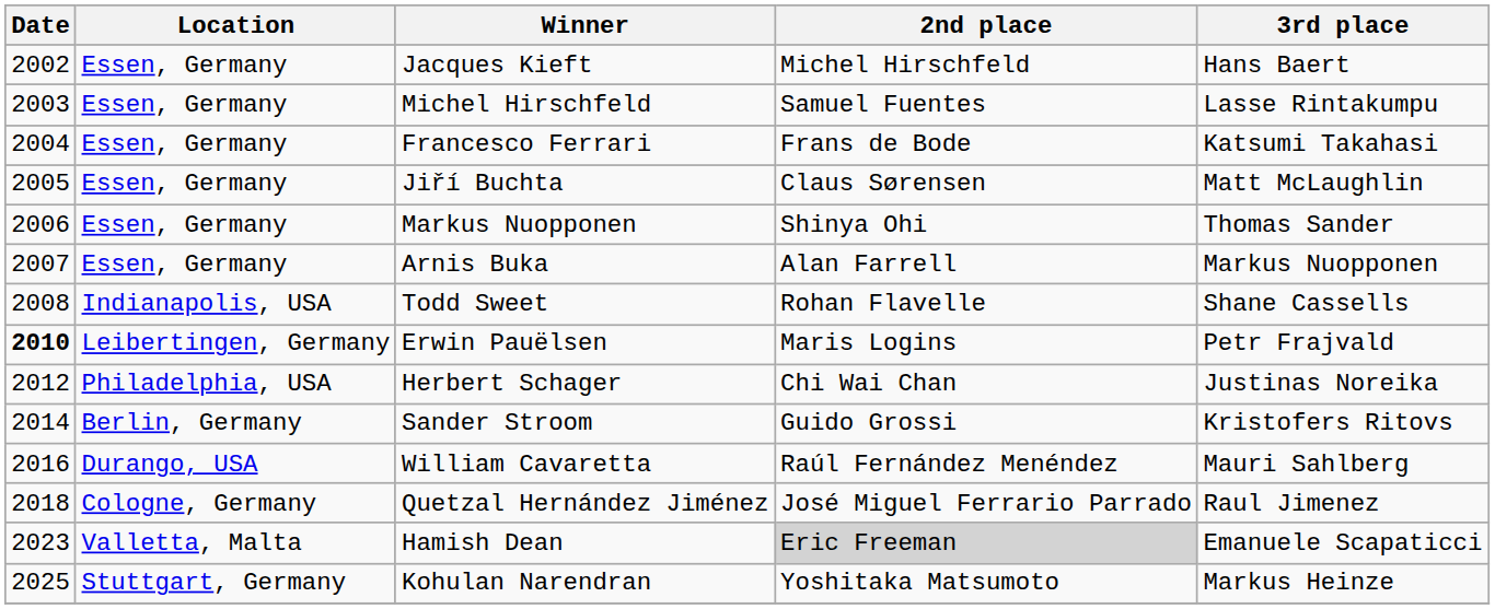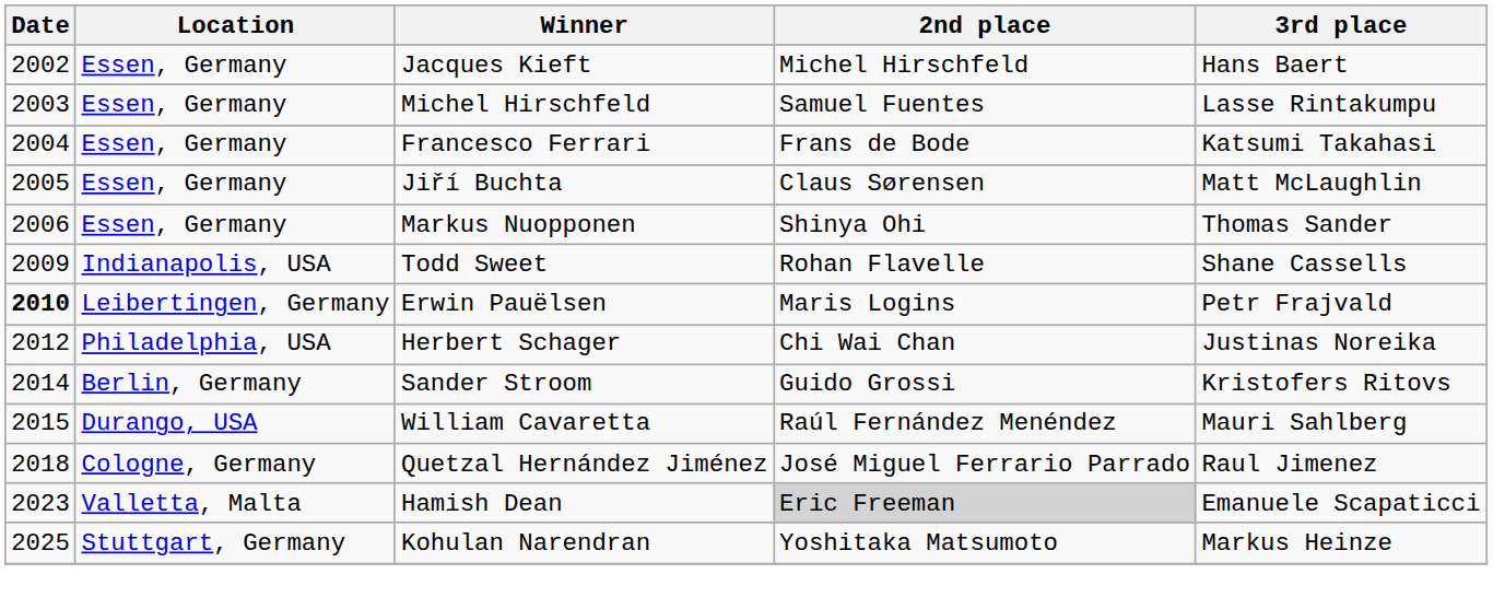 <table class="wikitable">
 <tr style="background:#efefef;">
 <th>Date</th>
 <th>Location</th>
 <th>Winner</th>
 <th>2nd place</th>
 <th>3rd place</th>
 </tr>
 <tr>
 <td>2002</td>
 <td> <a href='#'>Essen</a>, Germany</td>
 <td> Jacques Kieft</td>
 <td> Michel Hirschfeld</td>
 <td> Hans Baert</td>
 </tr>
 <tr>
 <td>2003</td>
 <td> <a href='#'>Essen</a>, Germany</td>
 <td> Michel Hirschfeld</td>
 <td> Samuel Fuentes</td>
 <td> Lasse Rintakumpu</td>
 </tr>
 <tr>
 <td>2004</td>
 <td> <a href='#'>Essen</a>, Germany</td>
 <td> Francesco Ferrari</td>
 <td> Frans de Bode</td>
 <td> Katsumi Takahasi</td>
 </tr>
 <tr>
 <td>2005</td>
 <td> <a href='#'>Essen</a>, Germany</td>
 <td> Jiří Buchta</td>
 <td> Claus Sørensen</td>
 <td> Matt McLaughlin</td>
 </tr>
 <tr>
 <td>2006</td>
 <td> <a href='#'>Essen</a>, Germany</td>
 <td> Markus Nuopponen</td>
 <td> Shinya Ohi</td>
 <td> Thomas Sander</td>
 </tr>
 <tr>
-<td>2007</td>
-<td> <a href='#'>Essen</a>, Germany</td>
-<td> Arnis Buka</td>
-<td> Alan Farrell</td>
-<td> Markus Nuopponen</td>
-</tr>
-<tr>
-<td>2008</td>
+<td>2009</td>
 <td> <a href='#'>Indianapolis</a>, USA</td>
 <td> Todd Sweet</td>
 <td> Rohan Flavelle</td>
 <td> Shane Cassells</td>
 </tr>
 <tr>
 <td><strong>2010</strong></td>
 <td> <a href='#'>Leibertingen</a>, Germany</td>
 <td> Erwin Pauëlsen</td>
 <td> Maris Logins</td>
 <td> Petr Frajvald</td>
 </tr>
 <tr>
 <td>2012</td>
 <td> <a href='#'>Philadelphia</a>, USA</td>
 <td> Herbert Schager</td>
 <td> Chi Wai Chan</td>
 <td> Justinas Noreika</td>
 </tr>
 <tr>
 <td>2014</td>
 <td> <a href='#'>Berlin</a>, Germany</td>
 <td> Sander Stroom</td>
 <td> Guido Grossi</td>
 <td> Kristofers Ritovs</td>
 </tr>
 <tr>
-<td>2016</td>
+<td>2015</td>
 <td> <a href='#'>Durango, USA</a></td>
 <td> William Cavaretta</td>
 <td> Raúl Fernández Menéndez</td>
 <td> Mauri Sahlberg</td>
 </tr>
 <tr>
 <td>2018</td>
 <td> <a href='#'>Cologne</a>, Germany</td>
 <td> Quetzal Hernández Jiménez</td>
 <td> José Miguel Ferrario Parrado</td>
 <td> Raul Jimenez</td>
 </tr>
 <tr>
 <td>2023</td>
 <td> <a href='#'>Valletta</a>, Malta</td>
 <td> Hamish Dean</td>
 <td style="background: lightgrey;"> Eric Freeman</td>
 <td> Emanuele Scapaticci</td>
 </tr>
 <tr>
 <td>2025</td>
 <td> <a href='#'>Stuttgart</a>, Germany</td>
 <td> Kohulan Narendran</td>
 <td> Yoshitaka Matsumoto</td>
 <td> Markus Heinze</td>
 </tr>
 <tr>
 </tr>
 </table>
